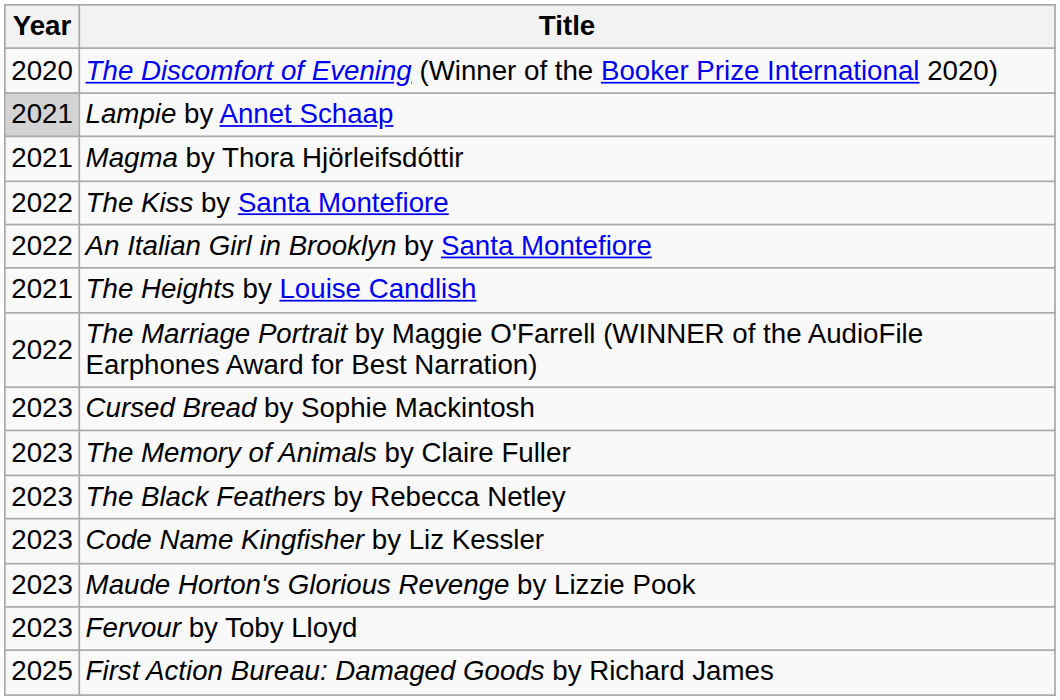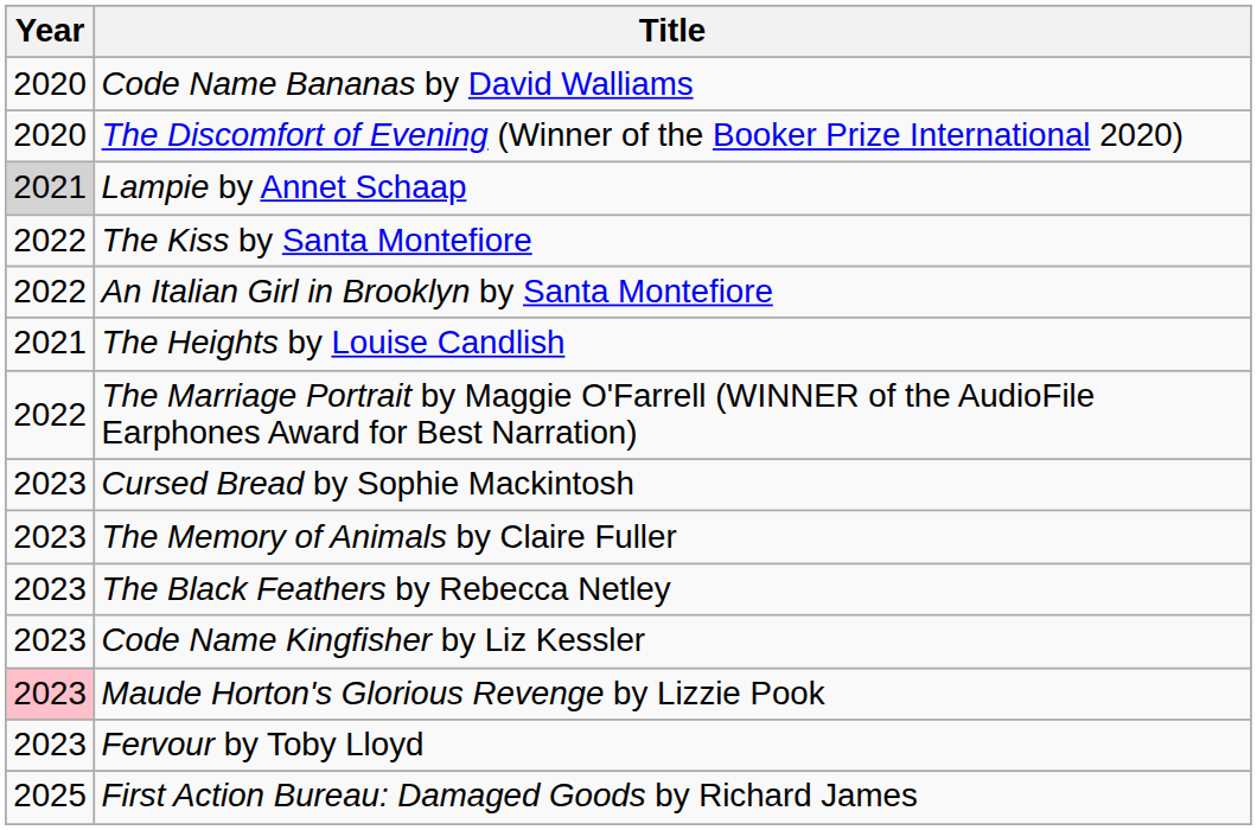 <table class="wikitable sortable">
 <tr>
 <th>Year</th>
 <th>Title</th>
+</tr>
+<tr>
+<td>2020</td>
+<td><em>Code Name Bananas</em> by <a href='#'>David Walliams</a></td>
 </tr>
 <tr>
 <td>2020</td>
 <td><em><a href='#'>The Discomfort of Evening</a></em> (Winner of the <a href='#'>Booker Prize International</a> 2020)</td>
 </tr>
 <tr>
 <td style="background: lightgrey;">2021</td>
 <td><em>Lampie</em> by <a href='#'>Annet Schaap</a></td>
-</tr>
-<tr>
-<td>2021</td>
-<td><em>Magma</em> by Thora Hjörleifsdóttir</td>
 </tr>
 <tr>
 <td>2022</td>
 <td><em>The Kiss</em> by <a href='#'>Santa Montefiore</a></td>
 </tr>
 <tr>
 <td>2022</td>
 <td><em>An Italian Girl in Brooklyn</em> by <a href='#'>Santa Montefiore</a></td>
 </tr>
 <tr>
 <td>2021</td>
 <td><em>The Heights</em> by <a href='#'>Louise Candlish</a></td>
 </tr>
 <tr>
 <td>2022</td>
 <td><em>The Marriage Portrait</em> by Maggie O'Farrell (WINNER of the AudioFile Earphones Award for Best Narration)</td>
 </tr>
 <tr>
 <td>2023</td>
 <td><em>Cursed Bread</em> by Sophie Mackintosh</td>
 </tr>
 <tr>
 <td>2023</td>
 <td><em>The Memory of Animals</em> by Claire Fuller</td>
 </tr>
 <tr>
 <td>2023</td>
 <td><em>The Black Feathers</em> by Rebecca Netley</td>
 </tr>
 <tr>
 <td>2023</td>
 <td><em>Code Name Kingfisher</em> by Liz Kessler</td>
 </tr>
 <tr>
-<td>2023</td>
+<td style="background: pink;">2023</td>
 <td><em>Maude Horton's Glorious Revenge</em> by Lizzie Pook</td>
 </tr>
 <tr>
 <td>2023</td>
 <td><em>Fervour</em> by Toby Lloyd</td>
 </tr>
 <tr>
 <td>2025</td>
 <td><em>First Action Bureau: Damaged Goods</em> by Richard James</td>
 </tr>
 </table>
